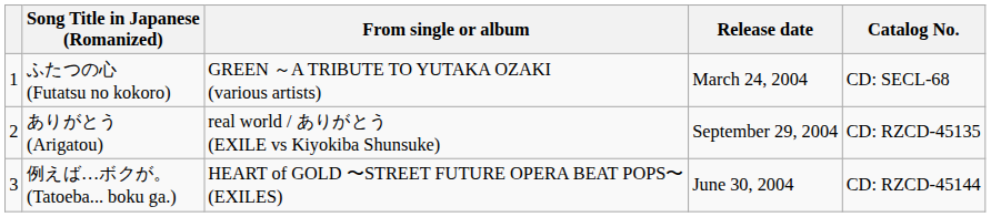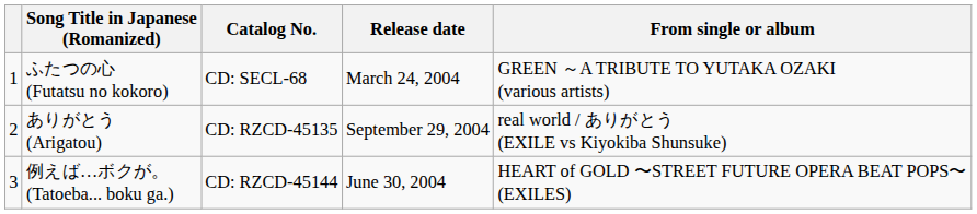 <table class="wikitable">
 <tr>
 <th> </th>
 <th>Song Title in Japanese<br>(Romanized)</th>
+<th>Catalog No.</th>
+<th>Release date</th>
 <th>From single or album</th>
-<th>Release date</th>
-<th>Catalog No.</th>
 </tr>
 <tr>
 <td>1</td>
 <td>ふたつの心<br>(Futatsu no kokoro)</td>
+<td>CD: SECL-68</td>
+<td>March 24, 2004</td>
 <td>GREEN ～A TRIBUTE TO YUTAKA OZAKI<br>(various artists)</td>
-<td>March 24, 2004</td>
-<td>CD: SECL-68</td>
 </tr>
 <tr>
 <td>2</td>
 <td>ありがとう<br>(Arigatou)</td>
+<td>CD: RZCD-45135</td>
+<td>September 29, 2004</td>
 <td>real world / ありがとう<br>(EXILE vs Kiyokiba Shunsuke)</td>
-<td>September 29, 2004</td>
-<td>CD: RZCD-45135</td>
 </tr>
 <tr>
 <td>3</td>
 <td>例えば…ボクが。<br>(Tatoeba... boku ga.)</td>
+<td>CD: RZCD-45144</td>
+<td>June 30, 2004</td>
 <td>HEART of GOLD 〜STREET FUTURE OPERA BEAT POPS〜<br>(EXILES)</td>
-<td>June 30, 2004</td>
-<td>CD: RZCD-45144</td>
 </tr>
 </table>
